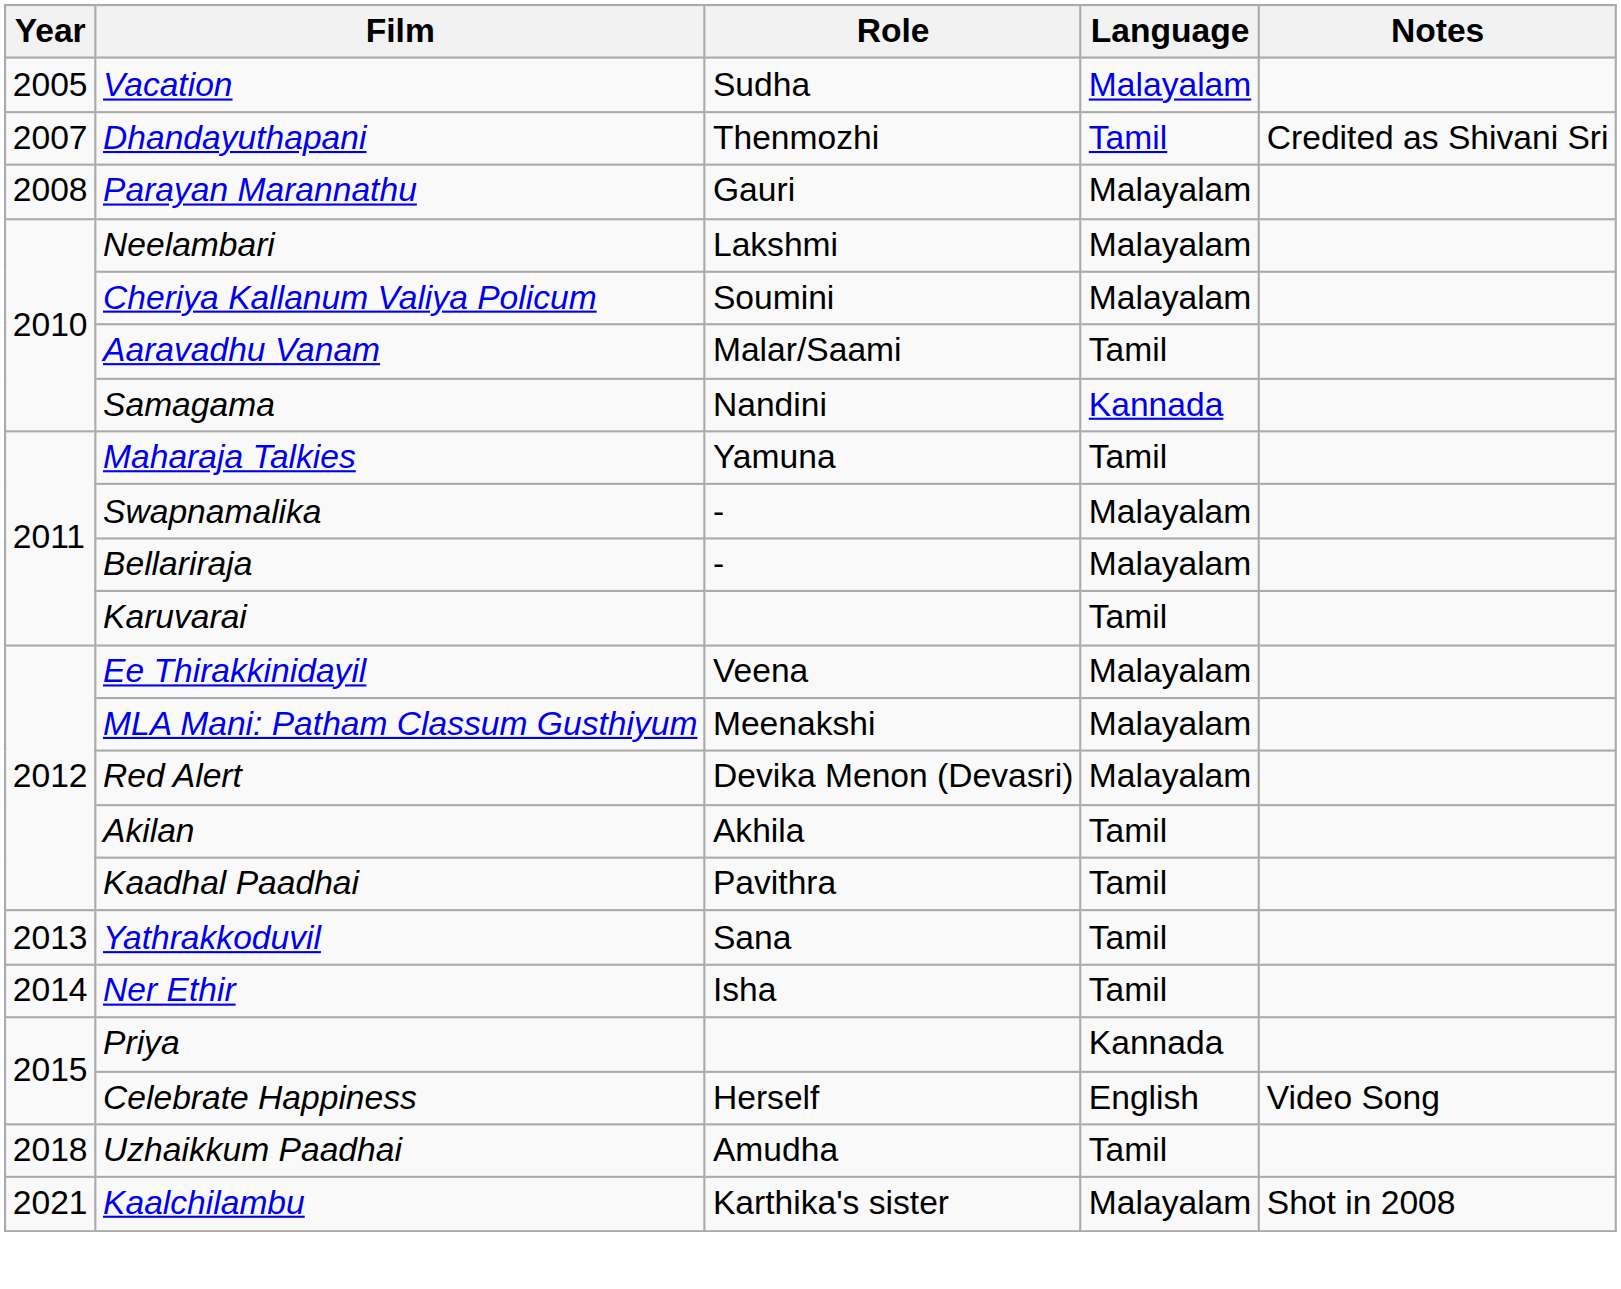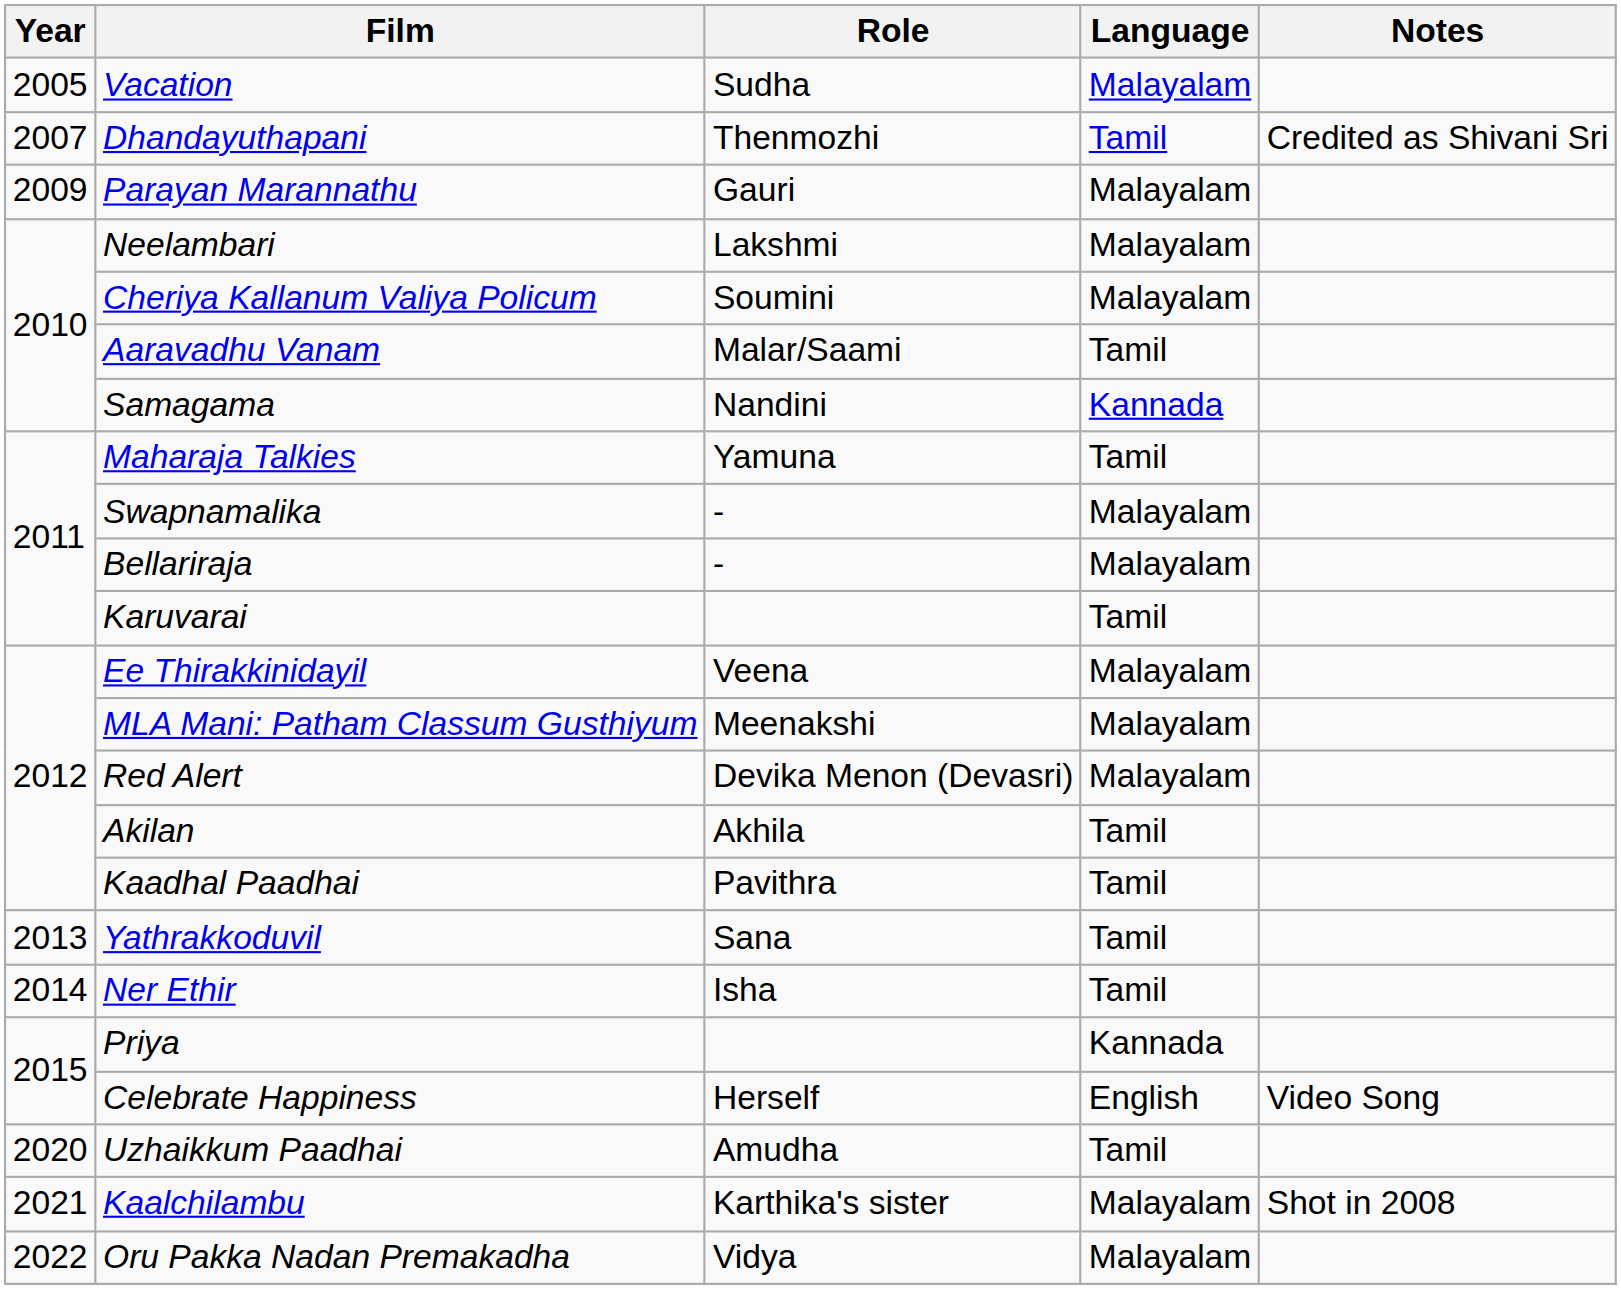 <table class="wikitable sortable">
 <tr>
 <th>Year</th>
 <th>Film</th>
 <th>Role</th>
 <th>Language</th>
 <th class=unsortable>Notes</th>
 </tr>
 <tr>
 <td>2005</td>
 <td><em><a href='#'>Vacation</a></em></td>
 <td>Sudha</td>
 <td><a href='#'>Malayalam</a></td>
 <td></td>
 </tr>
 <tr>
 <td>2007</td>
 <td><em><a href='#'>Dhandayuthapani</a></em></td>
 <td>Thenmozhi</td>
 <td><a href='#'>Tamil</a></td>
 <td>Credited as Shivani Sri</td>
 </tr>
 <tr>
-<td>2008</td>
+<td>2009</td>
 <td><em><a href='#'>Parayan Marannathu</a></em></td>
 <td>Gauri</td>
 <td>Malayalam</td>
 <td></td>
 </tr>
 <tr>
 <td rowspan="4">2010</td>
 <td><em>Neelambari</em></td>
 <td>Lakshmi</td>
 <td>Malayalam</td>
 <td></td>
 </tr>
 <tr>
 <td><em><a href='#'>Cheriya Kallanum Valiya Policum</a></em></td>
 <td>Soumini</td>
 <td>Malayalam</td>
 <td></td>
 </tr>
 <tr>
 <td><em><a href='#'>Aaravadhu Vanam</a></em></td>
 <td>Malar/Saami</td>
 <td>Tamil</td>
 <td></td>
 </tr>
 <tr>
 <td><em>Samagama</em></td>
 <td>Nandini</td>
 <td><a href='#'>Kannada</a></td>
 <td></td>
 </tr>
 <tr>
 <td rowspan="4">2011</td>
 <td><em><a href='#'>Maharaja Talkies</a></em></td>
 <td>Yamuna</td>
 <td>Tamil</td>
 <td></td>
 </tr>
 <tr>
 <td><em>Swapnamalika</em></td>
 <td>-</td>
 <td>Malayalam</td>
 <td></td>
 </tr>
 <tr>
 <td><em>Bellariraja</em></td>
 <td>-</td>
 <td>Malayalam</td>
 <td></td>
 </tr>
 <tr>
 <td><em>Karuvarai</em></td>
 <td></td>
 <td>Tamil</td>
 <td></td>
 </tr>
 <tr>
 <td rowspan="5">2012</td>
 <td><em><a href='#'>Ee Thirakkinidayil</a></em></td>
 <td>Veena</td>
 <td>Malayalam</td>
 <td></td>
 </tr>
 <tr>
 <td><em><a href='#'>MLA Mani: Patham Classum Gusthiyum</a></em></td>
 <td>Meenakshi</td>
 <td>Malayalam</td>
 <td></td>
 </tr>
 <tr>
 <td><em>Red Alert</em></td>
 <td>Devika Menon (Devasri)</td>
 <td>Malayalam</td>
 <td></td>
 </tr>
 <tr>
 <td><em>Akilan</em></td>
 <td>Akhila</td>
 <td>Tamil</td>
 <td></td>
 </tr>
 <tr>
 <td><em>Kaadhal Paadhai</em></td>
 <td>Pavithra</td>
 <td>Tamil</td>
 <td></td>
 </tr>
 <tr>
 <td>2013</td>
 <td><em><a href='#'>Yathrakkoduvil</a></em></td>
 <td>Sana</td>
 <td>Tamil</td>
 <td></td>
 </tr>
 <tr>
 <td>2014</td>
 <td><em><a href='#'>Ner Ethir</a></em></td>
 <td>Isha</td>
 <td>Tamil</td>
 <td></td>
 </tr>
 <tr>
 <td Rowspan=2>2015</td>
 <td><em>Priya</em></td>
 <td></td>
 <td>Kannada</td>
 <td></td>
 </tr>
 <tr>
 <td><em>Celebrate Happiness</em></td>
 <td>Herself</td>
 <td>English</td>
 <td>Video Song </td>
 </tr>
 <tr>
-<td>2018</td>
+<td>2020</td>
 <td><em>Uzhaikkum Paadhai</em></td>
 <td>Amudha</td>
 <td>Tamil</td>
 <td></td>
 </tr>
 <tr>
 <td>2021</td>
 <td><em><a href='#'>Kaalchilambu</a></em></td>
 <td>Karthika's sister</td>
 <td>Malayalam</td>
 <td>Shot in 2008</td>
 </tr>
 <tr>
+<td>2022</td>
+<td><em>Oru Pakka Nadan Premakadha</em></td>
+<td>Vidya</td>
+<td>Malayalam</td>
+<td></td>
+</tr>
+<tr>
 </tr>
 </table>
